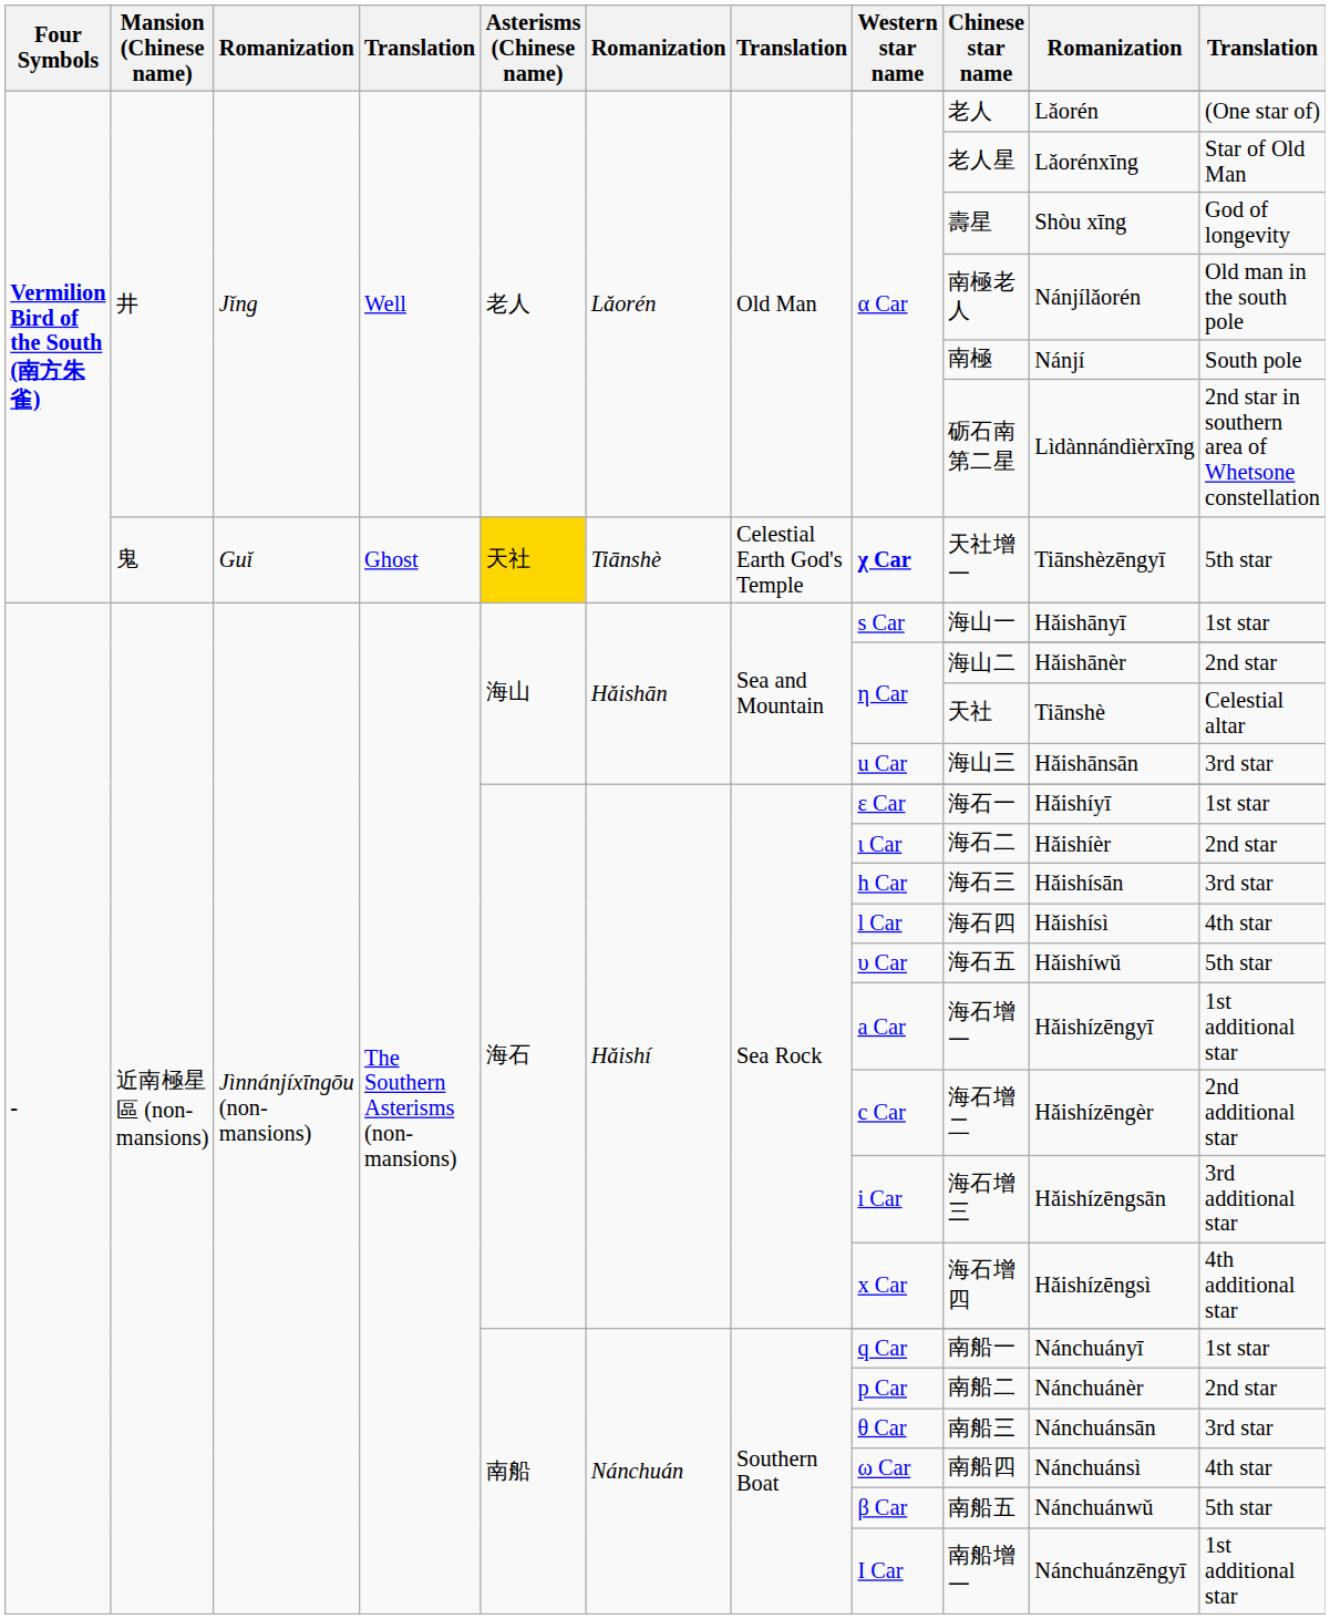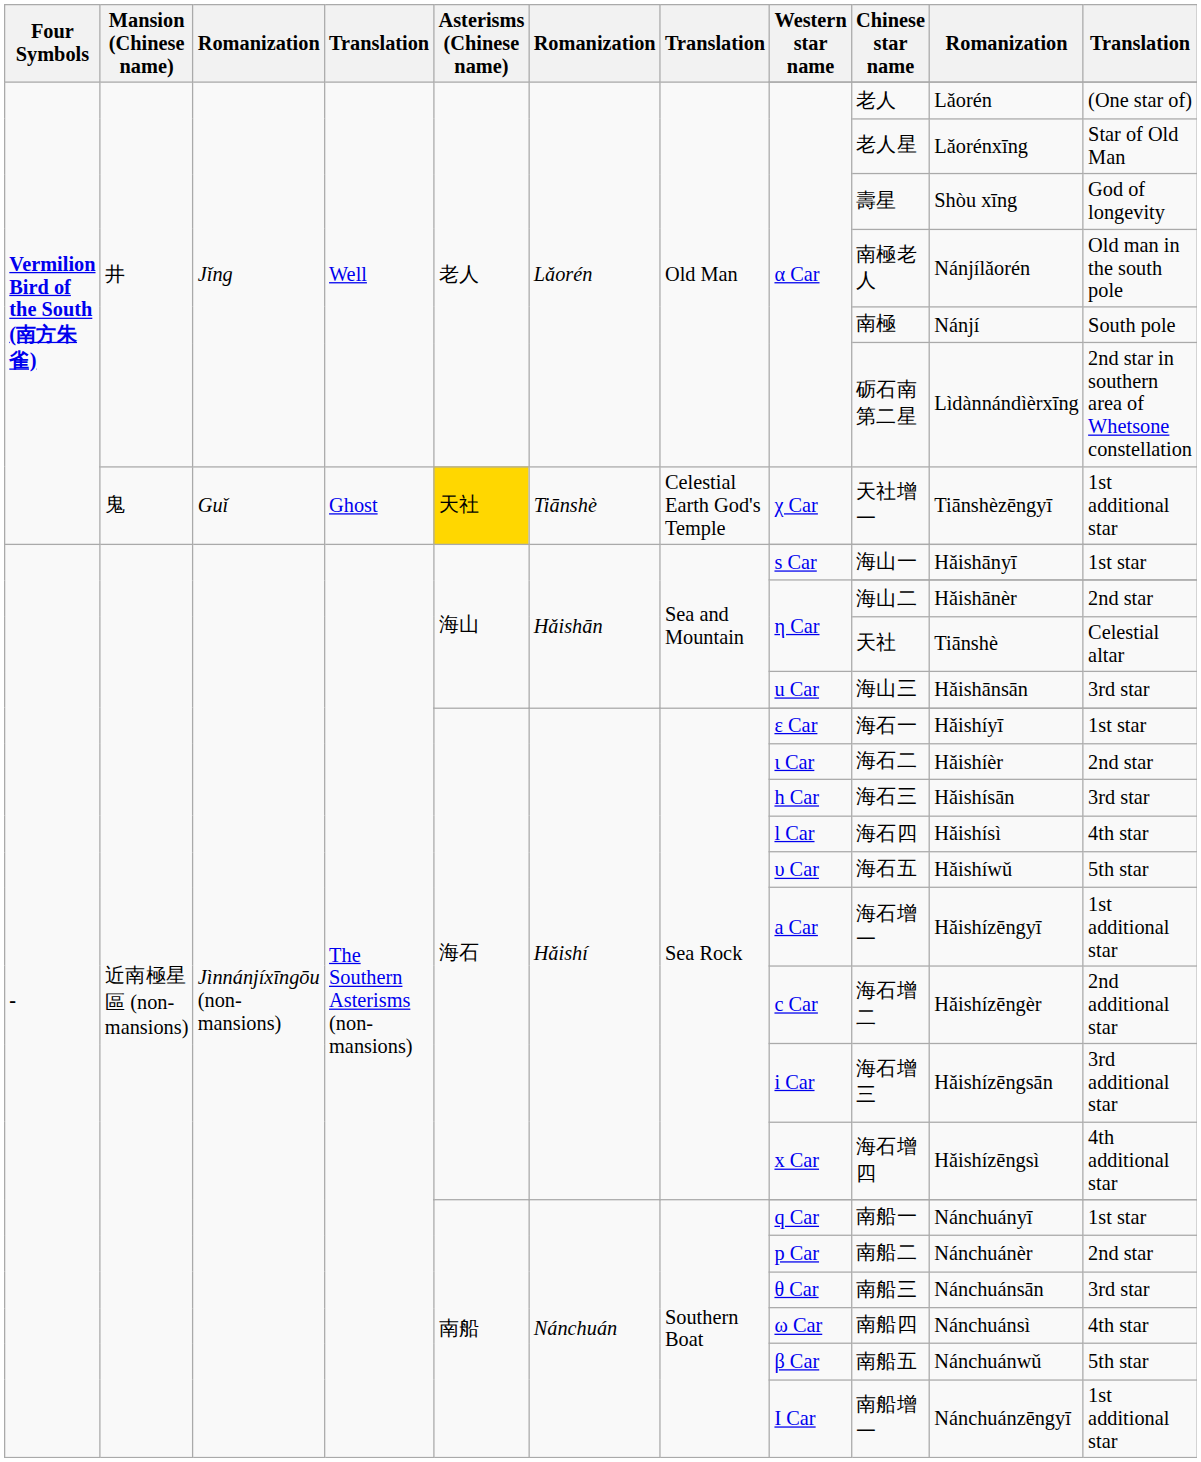 <table class="wikitable">
 <tr>
 <th><strong>Four Symbols</strong></th>
 <th><strong>Mansion (Chinese name)</strong></th>
 <th><strong>Romanization</strong></th>
 <th><strong>Translation</strong></th>
 <th><strong>Asterisms (Chinese name)</strong></th>
 <th><strong>Romanization</strong></th>
 <th><strong>Translation</strong></th>
 <th><strong>Western star name</strong></th>
 <th><strong>Chinese star name</strong></th>
 <th><strong>Romanization</strong></th>
 <th><strong>Translation</strong></th>
 </tr>
 <tr>
 <td rowspan="9"><strong><a href='#'>Vermilion Bird of the South (南方朱雀)</a></strong></td>
 <td rowspan="8">井</td>
 <td rowspan="8"><em>Jǐng</em></td>
 <td rowspan="8"><a href='#'>Well</a></td>
 <td rowspan="8">老人</td>
 <td rowspan="8"><em>Lǎorén</em></td>
 <td rowspan="8">Old Man</td>
 </tr>
 <tr>
 <td rowspan="7"><a href='#'>α Car</a></td>
 </tr>
 <tr>
 <td>老人</td>
 <td>Lǎorén</td>
 <td>(One star of)</td>
 </tr>
 <tr>
 <td>老人星</td>
 <td>Lǎorénxīng</td>
 <td>Star of Old Man</td>
 </tr>
 <tr>
 <td>壽星</td>
 <td>Shòu xīng</td>
 <td>God of longevity</td>
 </tr>
 <tr>
 <td>南極老人</td>
 <td>Nánjílǎorén</td>
 <td>Old man in the south pole</td>
 </tr>
 <tr>
 <td>南極</td>
 <td>Nánjí</td>
 <td>South pole</td>
 </tr>
 <tr>
 <td>砺石南第二星</td>
 <td>Lìdànnándìèrxīng</td>
 <td>2nd star in southern area of <a href='#'>Whetsone</a> constellation</td>
 </tr>
 <tr>
 <td>鬼</td>
 <td><em>Guǐ</em></td>
 <td><a href='#'>Ghost</a></td>
 <td style="background: gold;">天社</td>
 <td><em>Tiānshè</em></td>
 <td>Celestial Earth God's Temple</td>
-<td><strong><a href='#'>χ Car</a></strong></td>
+<td><a href='#'>χ Car</a></td>
 <td>天社增一</td>
 <td>Tiānshèzēngyī</td>
-<td>5th star</td>
+<td>1st additional star</td>
 </tr>
 <tr>
 <td rowspan="23"><strong>-</strong></td>
 <td rowspan="23">近南極星區 (non-mansions)</td>
 <td rowspan="23"><em>Jìnnánjíxīngōu</em> (non-mansions)</td>
 <td rowspan="23"><a href='#'>The Southern Asterisms</a> (non-mansions)</td>
 <td rowspan="6">海山</td>
 <td rowspan="6"><em>Hǎishān</em></td>
 <td rowspan="6">Sea and Mountain</td>
 </tr>
 <tr>
 <td><a href='#'>s Car</a></td>
 <td>海山一</td>
 <td>Hǎishānyī</td>
 <td>1st star</td>
 </tr>
 <tr>
 <td rowspan="3"><a href='#'>η Car</a></td>
 </tr>
 <tr>
 <td>海山二</td>
 <td>Hǎishānèr</td>
 <td>2nd star</td>
 </tr>
 <tr>
 <td>天社</td>
 <td>Tiānshè</td>
 <td>Celestial altar</td>
 </tr>
 <tr>
 <td><a href='#'>u Car</a></td>
 <td>海山三</td>
 <td>Hǎishānsān</td>
 <td>3rd star</td>
 </tr>
 <tr>
 <td rowspan="10">海石</td>
 <td rowspan="10"><em>Hǎishí</em></td>
 <td rowspan="10">Sea Rock</td>
 </tr>
 <tr>
 <td><a href='#'>ε Car</a></td>
 <td>海石一</td>
 <td>Hǎishíyī</td>
 <td>1st star</td>
 </tr>
 <tr>
 <td><a href='#'>ι Car</a></td>
 <td>海石二</td>
 <td>Hǎishíèr</td>
 <td>2nd star</td>
 </tr>
 <tr>
 <td><a href='#'>h Car</a></td>
 <td>海石三</td>
 <td>Hǎishísān</td>
 <td>3rd star</td>
 </tr>
 <tr>
 <td><a href='#'>l Car</a></td>
 <td>海石四</td>
 <td>Hǎishísì</td>
 <td>4th star</td>
 </tr>
 <tr>
 <td><a href='#'>υ Car</a></td>
 <td>海石五</td>
 <td>Hǎishíwǔ</td>
 <td>5th star</td>
 </tr>
 <tr>
 <td><a href='#'>a Car</a></td>
 <td>海石增一</td>
 <td>Hǎishízēngyī</td>
 <td>1st additional star</td>
 </tr>
 <tr>
 <td><a href='#'>c Car</a></td>
 <td>海石增二</td>
 <td>Hǎishízēngèr</td>
 <td>2nd additional star</td>
 </tr>
 <tr>
 <td><a href='#'>i Car</a></td>
 <td>海石增三</td>
 <td>Hǎishízēngsān</td>
 <td>3rd additional star</td>
 </tr>
 <tr>
 <td><a href='#'>x Car</a></td>
 <td>海石增四</td>
 <td>Hǎishízēngsì</td>
 <td>4th additional star</td>
 </tr>
 <tr>
 <td rowspan="7">南船</td>
 <td rowspan="7"><em>Nánchuán</em></td>
 <td rowspan="7">Southern Boat</td>
 </tr>
 <tr>
 <td><a href='#'>q Car</a></td>
 <td>南船一</td>
 <td>Nánchuányī</td>
 <td>1st star</td>
 </tr>
 <tr>
 <td><a href='#'>p Car</a></td>
 <td>南船二</td>
 <td>Nánchuánèr</td>
 <td>2nd star</td>
 </tr>
 <tr>
 <td><a href='#'>θ Car</a></td>
 <td>南船三</td>
 <td>Nánchuánsān</td>
 <td>3rd star</td>
 </tr>
 <tr>
 <td><a href='#'>ω Car</a></td>
 <td>南船四</td>
 <td>Nánchuánsì</td>
 <td>4th star</td>
 </tr>
 <tr>
 <td><a href='#'>β Car</a></td>
 <td>南船五</td>
 <td>Nánchuánwǔ</td>
 <td>5th star</td>
 </tr>
 <tr>
 <td><a href='#'>I Car</a></td>
 <td>南船增一</td>
 <td>Nánchuánzēngyī</td>
 <td>1st additional star</td>
 </tr>
 </table>
